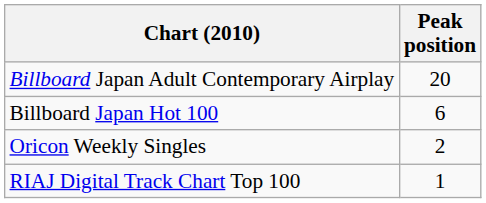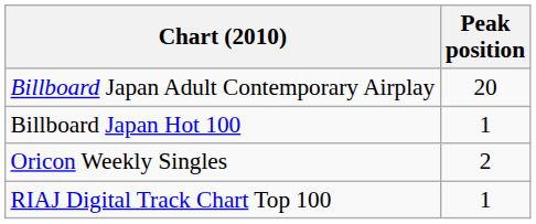 <table class="wikitable sortable">
 <tr>
 <th>Chart (2010)</th>
 <th>Peak<br>position</th>
 </tr>
 <tr>
 <td><em><a href='#'>Billboard</a></em> Japan Adult Contemporary Airplay</td>
 <td align="center">20</td>
 </tr>
 <tr>
 <td>Billboard <a href='#'>Japan Hot 100</a></td>
-<td align="center">6</td>
+<td align="center">1</td>
 </tr>
 <tr>
 <td><a href='#'>Oricon</a> Weekly Singles</td>
 <td align="center">2</td>
 </tr>
 <tr>
 <td><a href='#'>RIAJ Digital Track Chart</a> Top 100</td>
 <td align="center">1</td>
 </tr>
 </table>
